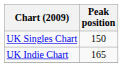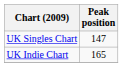 <table class="wikitable sortable">
 <tr>
 <th>Chart (2009)</th>
 <th>Peak<br>position</th>
 </tr>
 <tr>
 <td><a href='#'>UK Singles Chart</a></td>
-<td align="center">150</td>
+<td align="center">147</td>
 </tr>
 <tr>
 <td><a href='#'>UK Indie Chart</a></td>
 <td align="center">165</td>
 </tr>
 <tr>
 </tr>
 </table>
